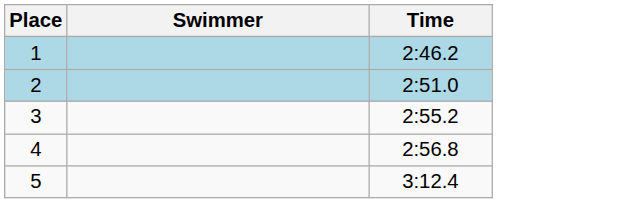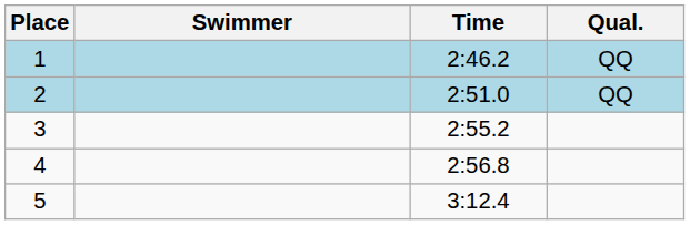 <table class=wikitable style="text-align:center">
 <tr>
 <th>Place</th>
 <th width=230>Swimmer</th>
 <th width=90>Time</th>
+<th width=90>Qual.</th>
 </tr>
 <tr bgcolor=lightblue>
 <td>1</td>
 <td align=left></td>
 <td>2:46.2</td>
+<td>QQ</td>
 </tr>
 <tr bgcolor=lightblue>
 <td>2</td>
 <td align=left></td>
 <td>2:51.0</td>
+<td>QQ</td>
 </tr>
 <tr>
 <td>3</td>
 <td align=left></td>
 <td>2:55.2</td>
+<td></td>
 </tr>
 <tr>
 <td>4</td>
 <td align=left></td>
 <td>2:56.8</td>
+<td></td>
 </tr>
 <tr>
 <td>5</td>
 <td align=left></td>
 <td>3:12.4</td>
+<td></td>
 </tr>
 </table>
